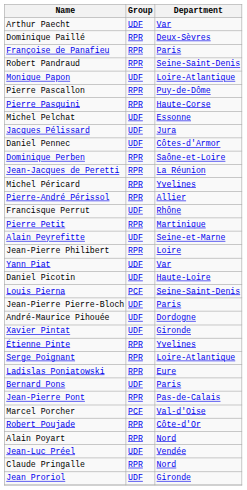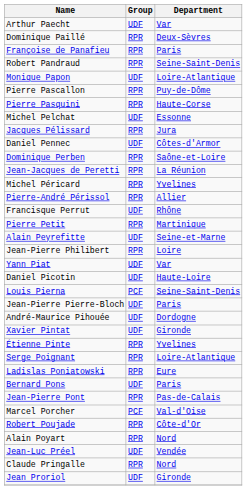 <table class="wikitable alternance">
 <tr>
 <th>Name</th>
 <th>Group</th>
 <th>Department</th>
 </tr>
 <tr>
 <td>Arthur Paecht</td>
 <td><a href='#'>UDF</a></td>
 <td><a href='#'>Var</a></td>
 </tr>
 <tr>
 <td>Dominique Paillé</td>
 <td><a href='#'>RPR</a></td>
 <td><a href='#'>Deux-Sèvres</a></td>
 </tr>
 <tr>
 <td><a href='#'>Françoise de Panafieu</a></td>
 <td><a href='#'>RPR</a></td>
 <td><a href='#'>Paris</a></td>
 </tr>
 <tr>
 <td>Robert Pandraud</td>
 <td><a href='#'>RPR</a></td>
 <td><a href='#'>Seine-Saint-Denis</a></td>
 </tr>
 <tr>
 <td><a href='#'>Monique Papon</a></td>
 <td><a href='#'>UDF</a></td>
 <td><a href='#'>Loire-Atlantique</a></td>
 </tr>
 <tr>
 <td>Pierre Pascallon</td>
 <td><a href='#'>RPR</a></td>
 <td><a href='#'>Puy-de-Dôme</a></td>
 </tr>
 <tr>
 <td><a href='#'>Pierre Pasquini</a></td>
 <td><a href='#'>RPR</a></td>
 <td><a href='#'>Haute-Corse</a></td>
 </tr>
 <tr>
 <td>Michel Pelchat</td>
 <td><a href='#'>UDF</a></td>
 <td><a href='#'>Essonne</a></td>
 </tr>
 <tr>
 <td><a href='#'>Jacques Pélissard</a></td>
-<td><a href='#'>UDF</a></td>
+<td><a href='#'>RPR</a></td>
 <td><a href='#'>Jura</a></td>
 </tr>
 <tr>
 <td>Daniel Pennec</td>
 <td><a href='#'>UDF</a></td>
 <td><a href='#'>Côtes-d'Armor</a></td>
 </tr>
 <tr>
 <td><a href='#'>Dominique Perben</a></td>
 <td><a href='#'>RPR</a></td>
 <td><a href='#'>Saône-et-Loire</a></td>
 </tr>
 <tr>
 <td><a href='#'>Jean-Jacques de Peretti</a></td>
 <td><a href='#'>RPR</a></td>
 <td><a href='#'>La Réunion</a></td>
 </tr>
 <tr>
 <td>Michel Péricard</td>
 <td><a href='#'>RPR</a></td>
 <td><a href='#'>Yvelines</a></td>
 </tr>
 <tr>
 <td><a href='#'>Pierre-André Périssol</a></td>
 <td><a href='#'>RPR</a></td>
 <td><a href='#'>Allier</a></td>
 </tr>
 <tr>
 <td>Francisque Perrut</td>
 <td><a href='#'>UDF</a></td>
 <td><a href='#'>Rhône</a></td>
 </tr>
 <tr>
 <td><a href='#'>Pierre Petit</a></td>
 <td><a href='#'>RPR</a></td>
 <td><a href='#'>Martinique</a></td>
 </tr>
 <tr>
 <td><a href='#'>Alain Peyrefitte</a></td>
 <td><a href='#'>UDF</a></td>
 <td><a href='#'>Seine-et-Marne</a></td>
 </tr>
 <tr>
 <td>Jean-Pierre Philibert</td>
 <td><a href='#'>RPR</a></td>
 <td><a href='#'>Loire</a></td>
 </tr>
 <tr>
 <td><a href='#'>Yann Piat</a></td>
 <td><a href='#'>UDF</a></td>
 <td><a href='#'>Var</a></td>
 </tr>
 <tr>
 <td>Daniel Picotin</td>
 <td><a href='#'>UDF</a></td>
 <td><a href='#'>Haute-Loire</a></td>
 </tr>
 <tr>
 <td><a href='#'>Louis Pierna</a></td>
 <td><a href='#'>PCF</a></td>
 <td><a href='#'>Seine-Saint-Denis</a></td>
 </tr>
 <tr>
 <td>Jean-Pierre Pierre-Bloch</td>
 <td><a href='#'>UDF</a></td>
 <td><a href='#'>Paris</a></td>
 </tr>
 <tr>
 <td>André-Maurice Pihouée</td>
 <td><a href='#'>UDF</a></td>
 <td><a href='#'>Dordogne</a></td>
 </tr>
 <tr>
 <td><a href='#'>Xavier Pintat</a></td>
 <td><a href='#'>UDF</a></td>
 <td><a href='#'>Gironde</a></td>
 </tr>
 <tr>
 <td><a href='#'>Étienne Pinte</a></td>
 <td><a href='#'>RPR</a></td>
 <td><a href='#'>Yvelines</a></td>
 </tr>
 <tr>
 <td><a href='#'>Serge Poignant</a></td>
 <td><a href='#'>RPR</a></td>
 <td><a href='#'>Loire-Atlantique</a></td>
 </tr>
 <tr>
 <td><a href='#'>Ladislas Poniatowski</a></td>
 <td><a href='#'>RPR</a></td>
 <td><a href='#'>Eure</a></td>
 </tr>
 <tr>
 <td><a href='#'>Bernard Pons</a></td>
 <td><a href='#'>UDF</a></td>
 <td><a href='#'>Paris</a></td>
 </tr>
 <tr>
 <td><a href='#'>Jean-Pierre Pont</a></td>
 <td><a href='#'>RPR</a></td>
 <td><a href='#'>Pas-de-Calais</a></td>
 </tr>
 <tr>
 <td>Marcel Porcher</td>
 <td><a href='#'>PCF</a></td>
 <td><a href='#'>Val-d'Oise</a></td>
 </tr>
 <tr>
 <td><a href='#'>Robert Poujade</a></td>
 <td><a href='#'>RPR</a></td>
 <td><a href='#'>Côte-d'Or</a></td>
 </tr>
 <tr>
 <td>Alain Poyart</td>
 <td><a href='#'>RPR</a></td>
 <td><a href='#'>Nord</a></td>
 </tr>
 <tr>
 <td><a href='#'>Jean-Luc Préel</a></td>
 <td><a href='#'>UDF</a></td>
 <td><a href='#'>Vendée</a></td>
 </tr>
 <tr>
 <td>Claude Pringalle</td>
 <td><a href='#'>RPR</a></td>
 <td><a href='#'>Nord</a></td>
 </tr>
 <tr>
 <td><a href='#'>Jean Proriol</a></td>
 <td><a href='#'>UDF</a></td>
 <td><a href='#'>Gironde</a></td>
 </tr>
 <tr>
 </tr>
 </table>
